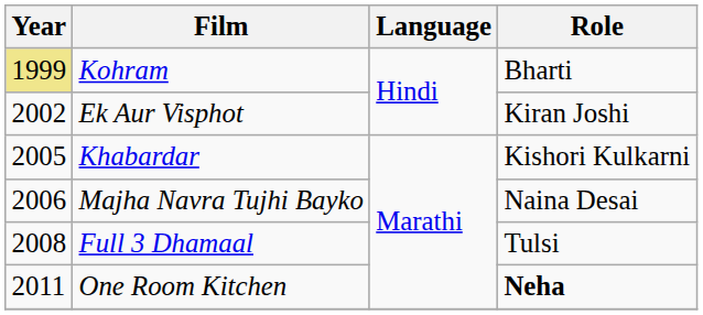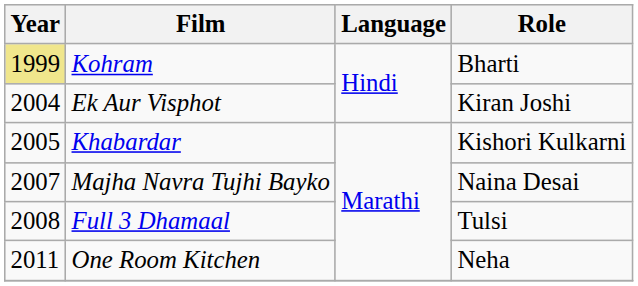 <table class="wikitable sortable">
 <tr>
 <th>Year</th>
 <th>Film</th>
 <th>Language</th>
 <th>Role</th>
 </tr>
 <tr>
 <td style="background: khaki;">1999</td>
 <td><em><a href='#'>Kohram</a></em></td>
 <td rowspan="2"><a href='#'>Hindi</a></td>
 <td>Bharti</td>
 </tr>
 <tr>
-<td>2002</td>
+<td>2004</td>
 <td><em>Ek Aur Visphot</em></td>
 <td>Kiran Joshi</td>
 </tr>
 <tr>
 <td>2005</td>
 <td><em><a href='#'>Khabardar</a></em></td>
 <td rowspan="4"><a href='#'>Marathi</a></td>
 <td>Kishori Kulkarni</td>
 </tr>
 <tr>
-<td>2006</td>
+<td>2007</td>
 <td><em>Majha Navra Tujhi Bayko</em></td>
 <td>Naina Desai</td>
 </tr>
 <tr>
 <td>2008</td>
 <td><em><a href='#'>Full 3 Dhamaal</a></em></td>
 <td>Tulsi</td>
 </tr>
 <tr>
 <td>2011</td>
 <td><em>One Room Kitchen</em></td>
-<td><strong>Neha</strong></td>
+<td>Neha</td>
 </tr>
 <tr>
 </tr>
 </table>
